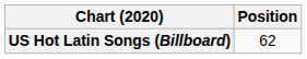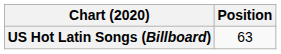 <table class="wikitable plainrowheaders" style="text-align:center">
 <tr>
 <th scope="col">Chart (2020)</th>
 <th scope="col">Position</th>
 </tr>
 <tr>
 <th scope="row">US Hot Latin Songs (<em>Billboard</em>)</th>
-<td>62</td>
+<td>63</td>
 </tr>
 </table>
